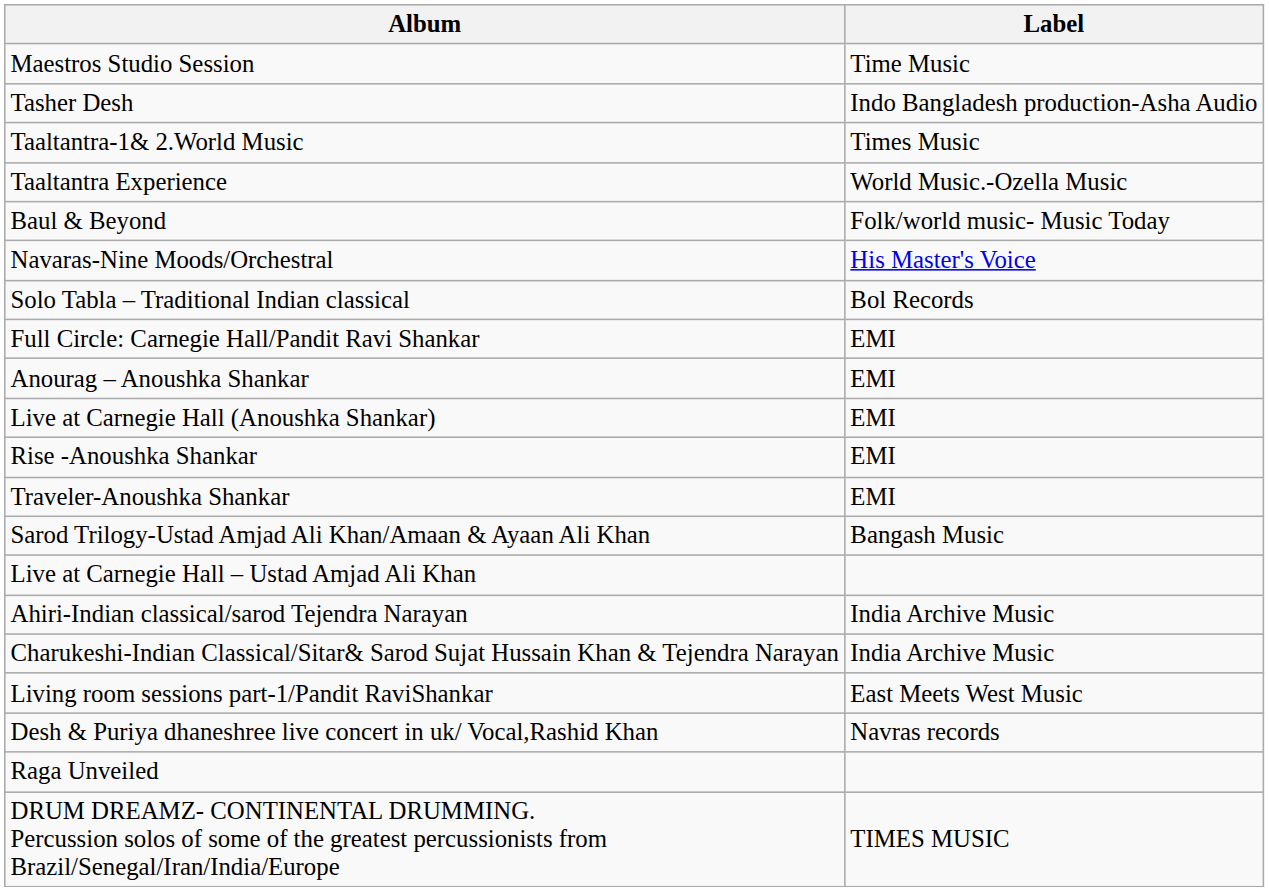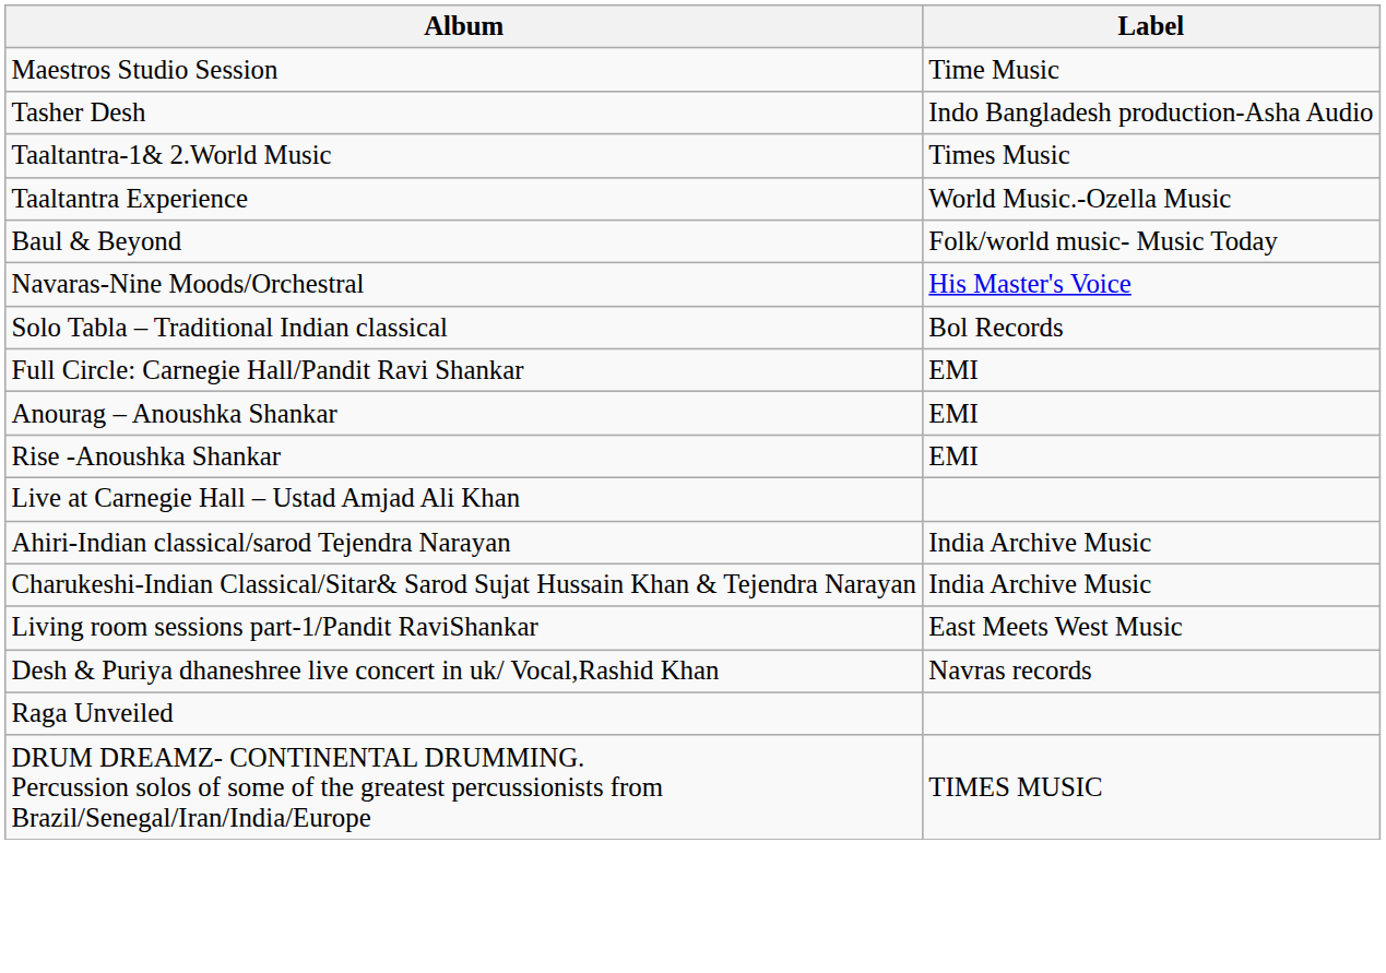 <table class="wikitable">
 <tr>
 <th>Album</th>
 <th>Label</th>
 </tr>
 <tr>
 <td>Maestros Studio Session</td>
 <td>Time Music</td>
 </tr>
 <tr>
 <td>Tasher Desh</td>
 <td>Indo Bangladesh production-Asha Audio</td>
 </tr>
 <tr>
 <td>Taaltantra-1& 2.World Music</td>
 <td>Times Music</td>
 </tr>
 <tr>
 <td>Taaltantra Experience</td>
 <td>World Music.-Ozella Music</td>
 </tr>
 <tr>
 <td>Baul & Beyond</td>
 <td>Folk/world music- Music Today</td>
 </tr>
 <tr>
 <td>Navaras-Nine Moods/Orchestral</td>
 <td><a href='#'>His Master's Voice</a></td>
 </tr>
 <tr>
 <td>Solo Tabla – Traditional Indian classical</td>
 <td>Bol Records</td>
 </tr>
 <tr>
 <td>Full Circle: Carnegie Hall/Pandit Ravi Shankar</td>
 <td>EMI</td>
 </tr>
 <tr>
 <td>Anourag – Anoushka Shankar</td>
 <td>EMI</td>
 </tr>
 <tr>
-<td>Live at Carnegie Hall (Anoushka Shankar)</td>
-<td>EMI</td>
-</tr>
-<tr>
 <td>Rise -Anoushka Shankar</td>
 <td>EMI</td>
-</tr>
-<tr>
-<td>Traveler-Anoushka Shankar</td>
-<td>EMI</td>
-</tr>
-<tr>
-<td>Sarod Trilogy-Ustad Amjad Ali Khan/Amaan & Ayaan Ali Khan</td>
-<td>Bangash Music</td>
 </tr>
 <tr>
 <td>Live at Carnegie Hall – Ustad Amjad Ali Khan</td>
 <td></td>
 </tr>
 <tr>
 <td>Ahiri-Indian classical/sarod Tejendra Narayan</td>
 <td>India Archive Music</td>
 </tr>
 <tr>
 <td>Charukeshi-Indian Classical/Sitar& Sarod Sujat Hussain Khan & Tejendra Narayan</td>
 <td>India Archive Music</td>
 </tr>
 <tr>
 <td>Living room sessions part-1/Pandit RaviShankar</td>
 <td>East Meets West Music</td>
 </tr>
 <tr>
 <td>Desh & Puriya dhaneshree live concert in uk/ Vocal,Rashid Khan</td>
 <td>Navras records</td>
 </tr>
 <tr>
 <td>Raga Unveiled</td>
 <td></td>
 </tr>
 <tr>
 <td>DRUM DREAMZ- CONTINENTAL DRUMMING.<br>Percussion solos of some of the greatest percussionists from<br>Brazil/Senegal/Iran/India/Europe</td>
 <td>TIMES MUSIC</td>
 </tr>
 </table>
